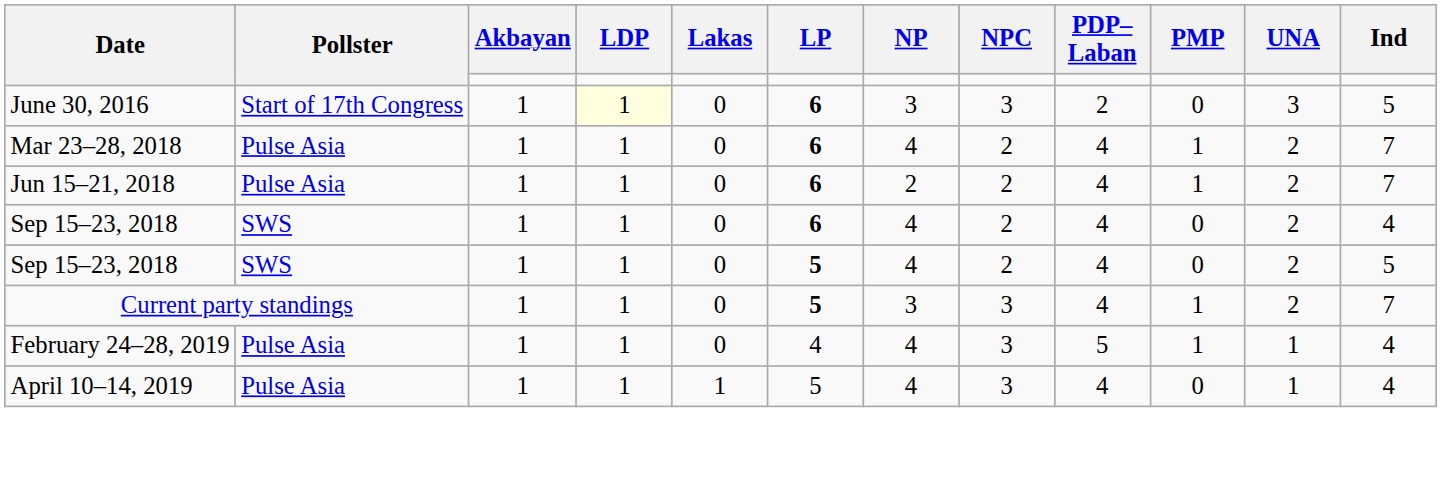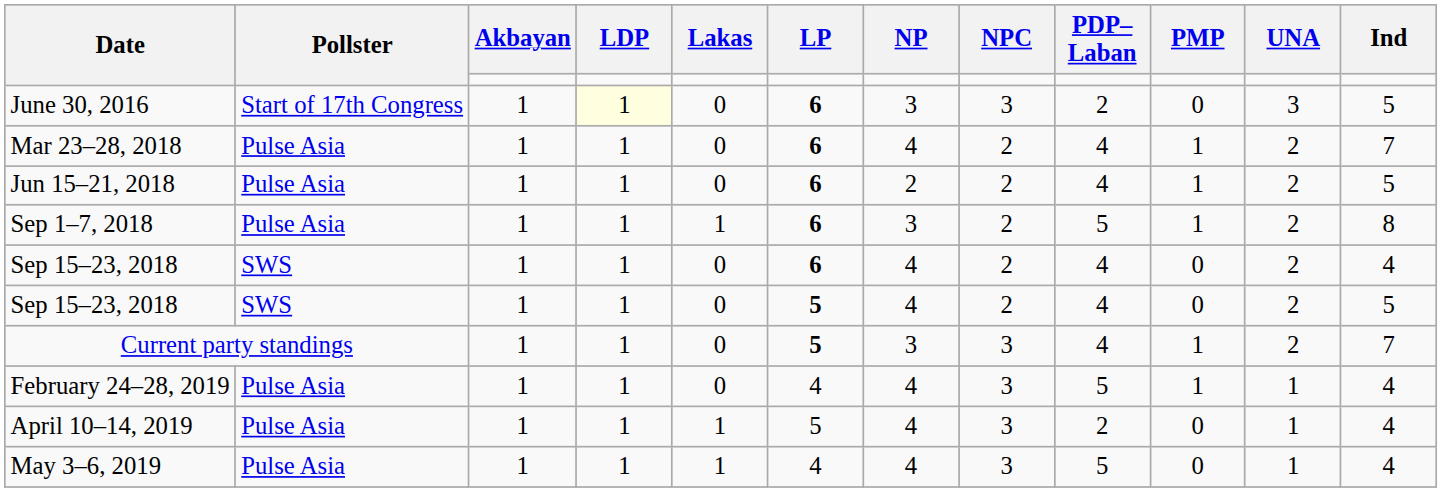 <table class="wikitable" style="font-size:92%; text-align:center;">
 <tr>
 <th rowspan="2">Date</th>
 <th rowspan="2">Pollster</th>
 <th width="50px"><a href='#'>Akbayan</a></th>
 <th width="50px"><a href='#'>LDP</a></th>
 <th width="50px"><a href='#'>Lakas</a></th>
 <th width="50px"><a href='#'>LP</a></th>
 <th width="50px"><a href='#'>NP</a></th>
 <th width="50px"><a href='#'>NPC</a></th>
 <th width="50px"><a href='#'>PDP–Laban</a></th>
 <th width="50px"><a href='#'>PMP</a></th>
 <th width="50px"><a href='#'>UNA</a></th>
 <th width="50px">Ind</th>
 </tr>
 <tr>
 <td></td>
 <td></td>
 <td></td>
 <td></td>
 <td></td>
 <td></td>
 <td></td>
 <td></td>
 <td></td>
 <td></td>
 </tr>
 <tr>
 <td align=left>June 30, 2016</td>
 <td><a href='#'>Start of 17th Congress</a></td>
 <td>1</td>
 <td style="background: lightyellow;">1</td>
 <td>0</td>
 <td><strong>6</strong></td>
 <td>3</td>
 <td>3</td>
 <td>2</td>
 <td>0</td>
 <td>3</td>
 <td>5</td>
 </tr>
 <tr>
 <td align="left">Mar 23–28, 2018</td>
 <td align="left"><a href='#'>Pulse Asia</a></td>
 <td>1</td>
 <td>1</td>
 <td>0</td>
 <td><strong>6</strong></td>
 <td>4</td>
 <td>2</td>
 <td>4</td>
 <td>1</td>
 <td>2</td>
 <td>7</td>
 </tr>
 <tr>
 <td align="left">Jun 15–21, 2018</td>
 <td align="left"><a href='#'>Pulse Asia</a></td>
 <td>1</td>
 <td>1</td>
 <td>0</td>
 <td><strong>6</strong></td>
 <td>2</td>
 <td>2</td>
 <td>4</td>
 <td>1</td>
 <td>2</td>
-<td>7</td>
+<td>5</td>
+</tr>
+<tr>
+<td align="left">Sep 1–7, 2018</td>
+<td align="left"><a href='#'>Pulse Asia</a></td>
+<td>1</td>
+<td>1</td>
+<td>1</td>
+<td><strong>6</strong></td>
+<td>3</td>
+<td>2</td>
+<td>5</td>
+<td>1</td>
+<td>2</td>
+<td>8</td>
 </tr>
 <tr>
 <td align="left">Sep 15–23, 2018</td>
 <td align="left"><a href='#'>SWS</a></td>
 <td>1</td>
 <td>1</td>
 <td>0</td>
 <td><strong>6</strong></td>
 <td>4</td>
 <td>2</td>
 <td>4</td>
 <td>0</td>
 <td>2</td>
 <td>4</td>
 </tr>
 <tr>
 <td align="left">Sep 15–23, 2018</td>
 <td align="left"><a href='#'>SWS</a></td>
 <td>1</td>
 <td>1</td>
 <td>0</td>
 <td><strong>5</strong></td>
 <td>4</td>
 <td>2</td>
 <td>4</td>
 <td>0</td>
 <td>2</td>
 <td>5</td>
 </tr>
 <tr>
 <td colspan="2"><a href='#'>Current party standings</a></td>
 <td>1</td>
 <td>1</td>
 <td>0</td>
 <td><strong>5</strong></td>
 <td>3</td>
 <td>3</td>
 <td>4</td>
 <td>1</td>
 <td>2</td>
 <td>7</td>
 </tr>
 <tr>
 <td align="left">February 24–28, 2019</td>
 <td align="left"><a href='#'>Pulse Asia</a></td>
 <td>1</td>
 <td>1</td>
 <td>0</td>
 <td>4</td>
 <td>4</td>
 <td>3</td>
 <td>5</td>
 <td>1</td>
 <td>1</td>
 <td>4</td>
 </tr>
 <tr>
 <td align="left">April 10–14, 2019</td>
 <td align="left"><a href='#'>Pulse Asia</a></td>
 <td>1</td>
 <td>1</td>
 <td>1</td>
 <td>5</td>
 <td>4</td>
 <td>3</td>
+<td>2</td>
+<td>0</td>
+<td>1</td>
 <td>4</td>
+</tr>
+<tr>
+<td align="left">May 3–6, 2019</td>
+<td align="left"><a href='#'>Pulse Asia</a></td>
+<td>1</td>
+<td>1</td>
+<td>1</td>
+<td>4</td>
+<td>4</td>
+<td>3</td>
+<td>5</td>
 <td>0</td>
 <td>1</td>
 <td>4</td>
 </tr>
 </table>
